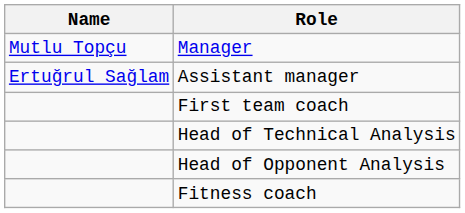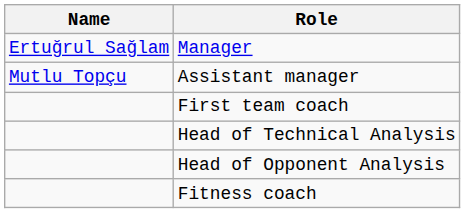 <table class="wikitable">
 <tr>
 <th>Name</th>
 <th>Role</th>
 </tr>
 <tr>
-<td> <a href='#'>Mutlu Topçu</a></td>
+<td> <a href='#'>Ertuğrul Sağlam</a></td>
 <td><a href='#'>Manager</a></td>
 </tr>
 <tr>
-<td> <a href='#'>Ertuğrul Sağlam</a></td>
+<td> <a href='#'>Mutlu Topçu</a></td>
 <td>Assistant manager</td>
 </tr>
 <tr>
 <td></td>
 <td>First team coach</td>
 </tr>
 <tr>
 <td></td>
 <td>Head of Technical Analysis</td>
 </tr>
 <tr>
 <td></td>
 <td>Head of Opponent Analysis</td>
 </tr>
 <tr>
 <td></td>
 <td>Fitness coach</td>
 </tr>
 </table>
